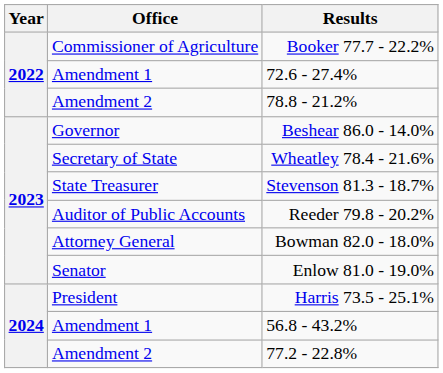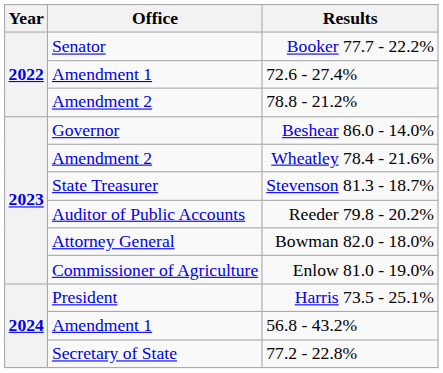 <table class=wikitable>
 <tr>
 <th>Year</th>
 <th>Office</th>
 <th>Results</th>
 </tr>
 <tr>
 <th rowspan=3><a href='#'>2022</a></th>
-<td><a href='#'>Commissioner of Agriculture</a></td>
+<td><a href='#'>Senator</a></td>
 <td align="right" ><a href='#'>Booker</a> 77.7 - 22.2%</td>
 </tr>
 <tr>
 <td><a href='#'>Amendment 1</a></td>
 <td> 72.6 - 27.4%</td>
 </tr>
 <tr>
 <td><a href='#'>Amendment 2</a></td>
 <td> 78.8 - 21.2%</td>
 </tr>
 <tr>
 <th rowspan=6><a href='#'>2023</a></th>
 <td><a href='#'>Governor</a></td>
 <td align="right" ><a href='#'>Beshear</a> 86.0 - 14.0%</td>
 </tr>
 <tr>
-<td><a href='#'>Secretary of State</a></td>
+<td><a href='#'>Amendment 2</a></td>
 <td align="right" ><a href='#'>Wheatley</a> 78.4 - 21.6%</td>
 </tr>
 <tr>
 <td><a href='#'>State Treasurer</a></td>
 <td align="right" ><a href='#'>Stevenson</a> 81.3 - 18.7%</td>
 </tr>
 <tr>
 <td><a href='#'>Auditor of Public Accounts</a></td>
 <td align="right" >Reeder 79.8 - 20.2%</td>
 </tr>
 <tr>
 <td><a href='#'>Attorney General</a></td>
 <td align="right" >Bowman 82.0 - 18.0%</td>
 </tr>
 <tr>
-<td><a href='#'>Senator</a></td>
+<td><a href='#'>Commissioner of Agriculture</a></td>
 <td align="right" >Enlow 81.0 - 19.0%</td>
 </tr>
 <tr>
 <th rowspan=3><a href='#'>2024</a></th>
 <td><a href='#'>President</a></td>
 <td align="right" ><a href='#'>Harris</a> 73.5 - 25.1%</td>
 </tr>
 <tr>
 <td><a href='#'>Amendment 1</a></td>
 <td> 56.8 - 43.2%</td>
 </tr>
 <tr>
-<td><a href='#'>Amendment 2</a></td>
+<td><a href='#'>Secretary of State</a></td>
 <td> 77.2 - 22.8%</td>
 </tr>
 </table>
